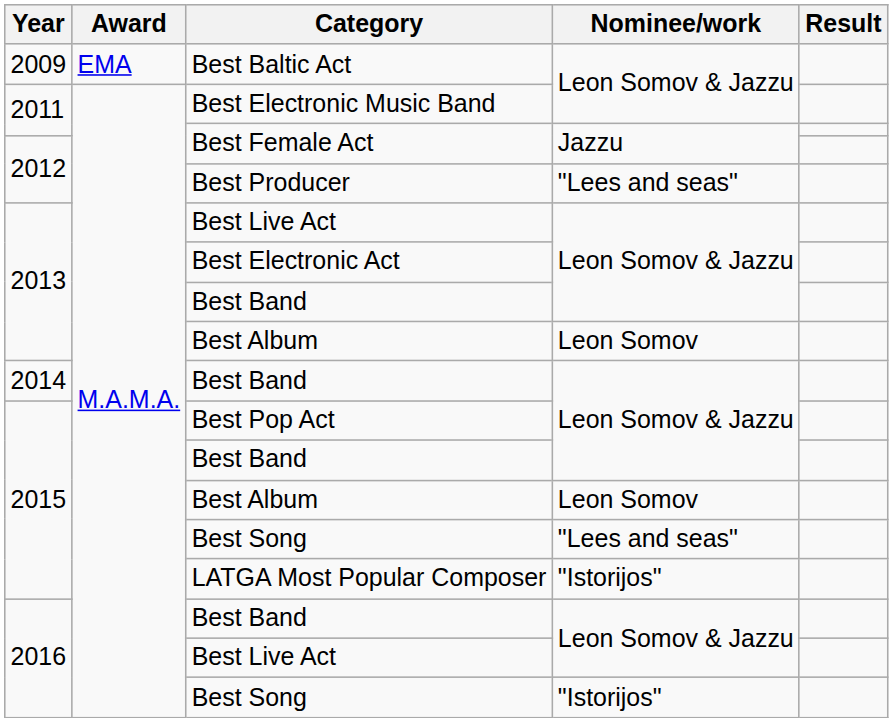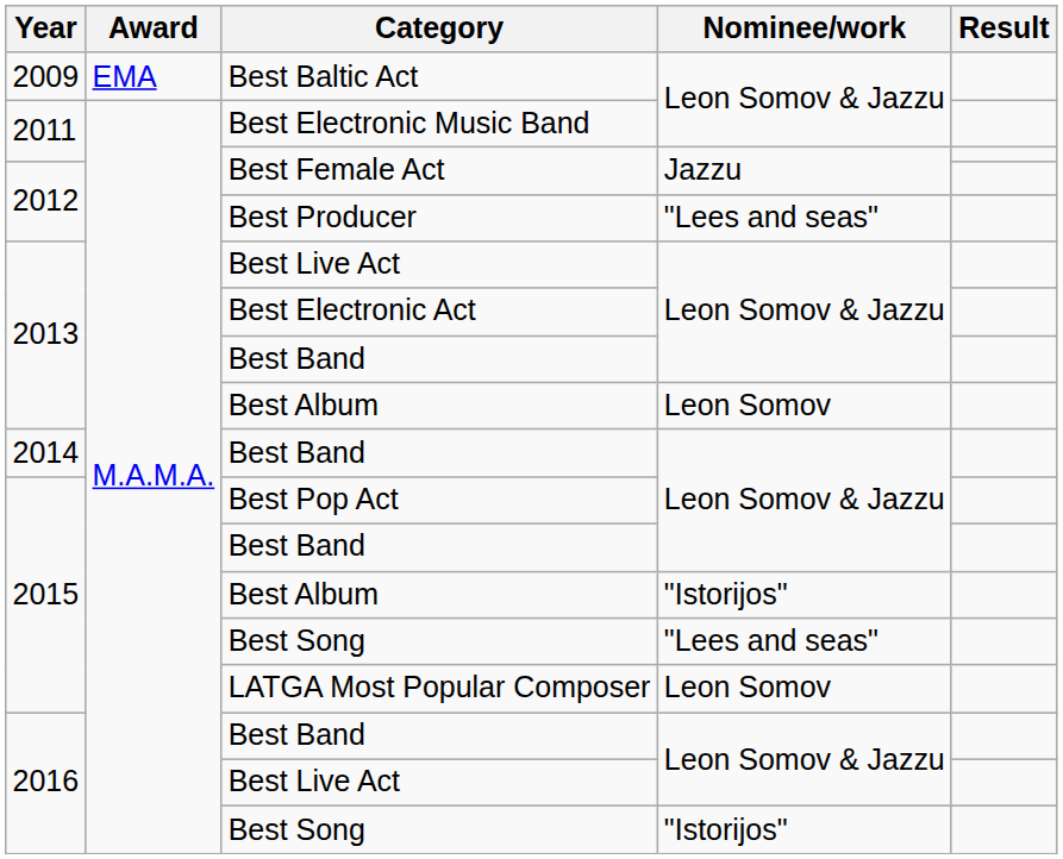 <table class="wikitable sortable plainrowheaders">
 <tr>
 <th scope="col">Year</th>
 <th scope="col">Award</th>
 <th scope="col">Category</th>
 <th scope="col">Nominee/work</th>
 <th scope="col">Result</th>
 </tr>
 <tr>
 <td>2009</td>
 <td rowspan=1><a href='#'>EMA</a></td>
 <td>Best Baltic Act</td>
 <td rowspan=2>Leon Somov & Jazzu</td>
 <td></td>
 </tr>
 <tr>
 <td rowspan=2>2011</td>
 <td rowspan=17><a href='#'>M.A.M.A.</a></td>
 <td>Best Electronic Music Band</td>
 <td></td>
 </tr>
 <tr>
 <td rowspan=2>Best Female Act</td>
 <td rowspan=2>Jazzu</td>
 <td></td>
 </tr>
 <tr>
 <td rowspan=2>2012</td>
 <td></td>
 </tr>
 <tr>
 <td>Best Producer</td>
 <td>"Lees and seas"</td>
 <td></td>
 </tr>
 <tr>
 <td rowspan=4>2013</td>
 <td>Best Live Act</td>
 <td rowspan=3>Leon Somov & Jazzu</td>
 <td></td>
 </tr>
 <tr>
 <td>Best Electronic Act</td>
 <td></td>
 </tr>
 <tr>
 <td>Best Band</td>
 <td></td>
 </tr>
 <tr>
 <td>Best Album</td>
 <td>Leon Somov</td>
 <td></td>
 </tr>
 <tr>
 <td>2014</td>
 <td>Best Band</td>
 <td rowspan=3>Leon Somov & Jazzu</td>
 <td></td>
 </tr>
 <tr>
 <td rowspan=5>2015</td>
 <td>Best Pop Act</td>
 <td></td>
 </tr>
 <tr>
 <td>Best Band</td>
 <td></td>
 </tr>
 <tr>
 <td>Best Album</td>
-<td>Leon Somov</td>
+<td>"Istorijos"</td>
 <td></td>
 </tr>
 <tr>
 <td>Best Song</td>
 <td>"Lees and seas"</td>
 <td></td>
 </tr>
 <tr>
 <td>LATGA Most Popular Composer</td>
-<td>"Istorijos"</td>
+<td>Leon Somov</td>
 <td></td>
 </tr>
 <tr>
 <td rowspan=3>2016</td>
 <td>Best Band</td>
 <td rowspan=2>Leon Somov & Jazzu</td>
 <td></td>
 </tr>
 <tr>
 <td>Best Live Act</td>
 <td></td>
 </tr>
 <tr>
 <td>Best Song</td>
 <td>"Istorijos"</td>
 <td></td>
 </tr>
 </table>
